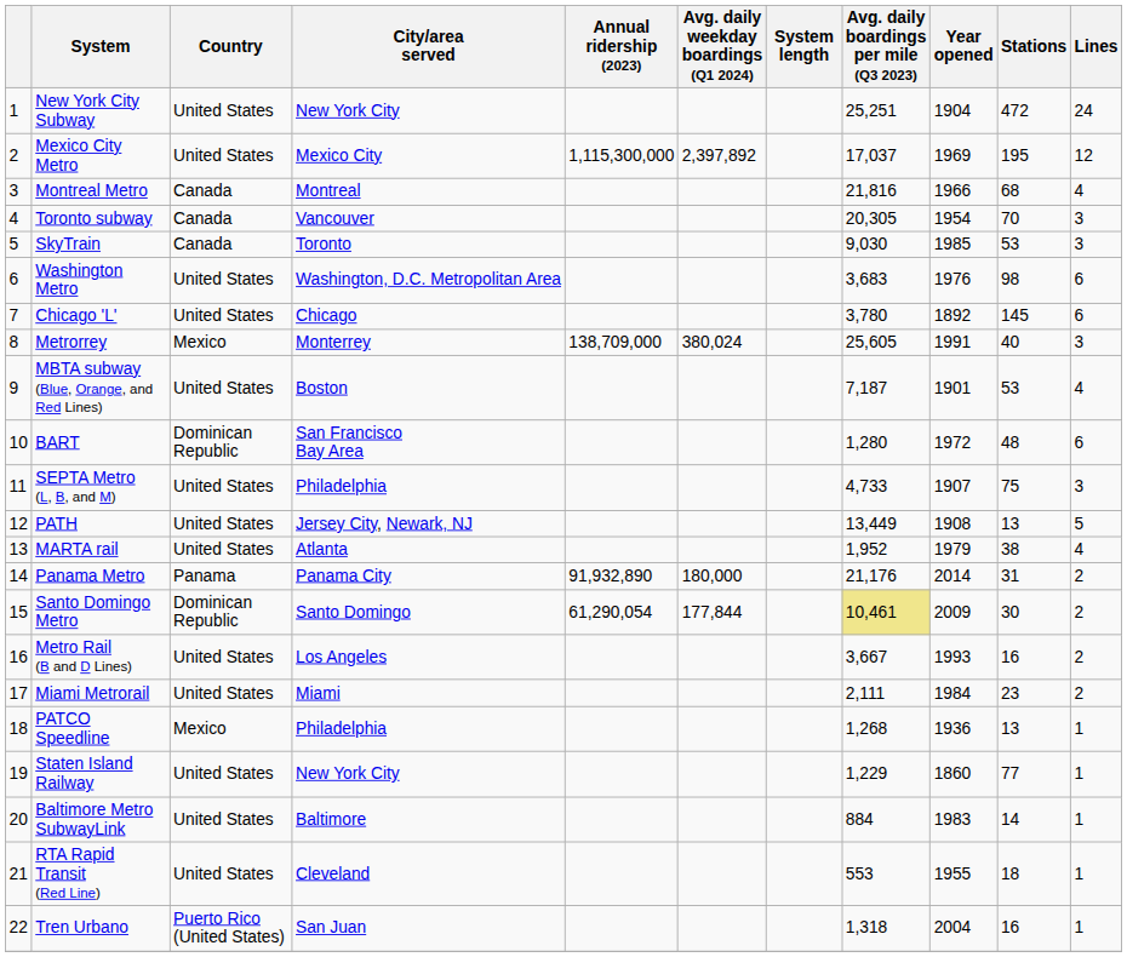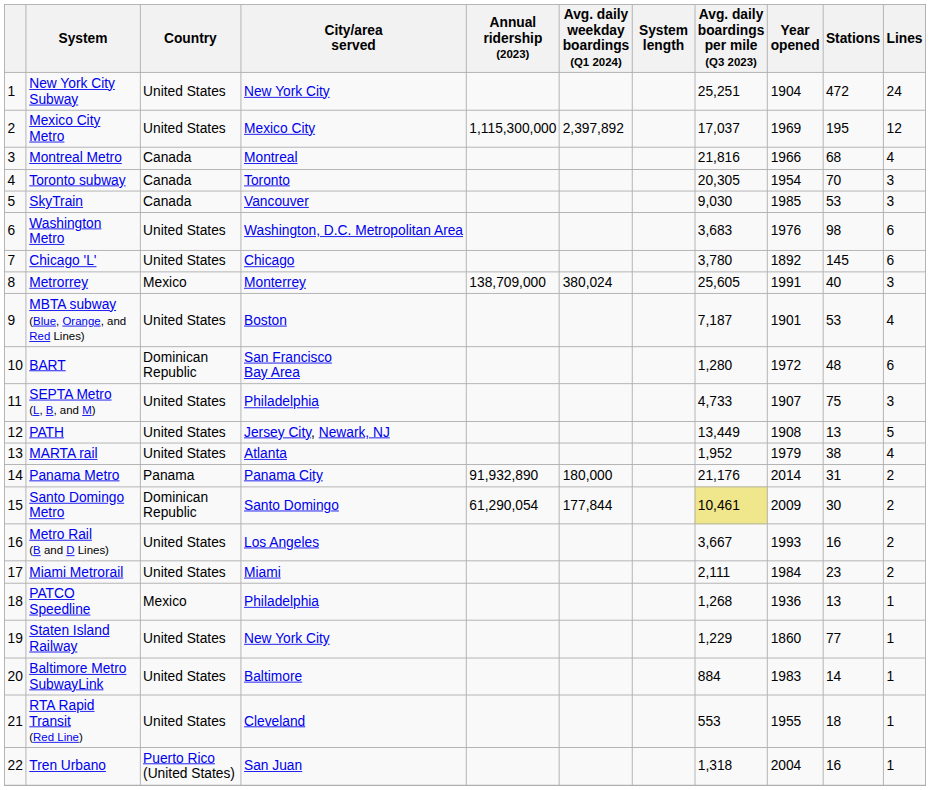 <table class="sortable wikitable">
 <tr>
 <th></th>
 <th width="125px">System</th>
 <th width="110px">Country</th>
 <th>City/area<br>served</th>
 <th data-sort-type="number">Annual<br>ridership<br><small>(2023)</small></th>
 <th data-sort-type="number">Avg. daily<br>weekday<br>boardings<br><small>(Q1 2024)</small></th>
 <th width="65px">System<br>length</th>
 <th>Avg. daily<br>boardings<br>per mile<br><small>(Q3 2023)</small></th>
 <th data-sort-type="number">Year<br>opened</th>
 <th data-sort-type="number">Stations</th>
 <th data-sort-type="number">Lines</th>
 </tr>
 <tr>
 <td>1</td>
 <td style="text-align:left;"><a href='#'>New York City Subway</a></td>
 <td style="text-align:left;">United States</td>
 <td style="text-align:left;"><a href='#'>New York City</a></td>
 <td></td>
 <td></td>
 <td></td>
 <td>25,251</td>
 <td>1904</td>
 <td>472</td>
 <td>24</td>
 </tr>
 <tr>
 <td>2</td>
 <td style="text-align:left;"><a href='#'>Mexico City Metro</a></td>
 <td>United States</td>
 <td style="text-align:left;"><a href='#'>Mexico City</a></td>
 <td>1,115,300,000 </td>
 <td>2,397,892</td>
 <td></td>
 <td>17,037</td>
 <td>1969</td>
 <td>195</td>
 <td>12</td>
 </tr>
 <tr>
 <td>3</td>
 <td style="text-align:left;"><a href='#'>Montreal Metro</a></td>
 <td style="text-align:left;">Canada</td>
 <td style="text-align:left;"><a href='#'>Montreal</a></td>
 <td></td>
 <td></td>
 <td></td>
 <td>21,816</td>
 <td>1966</td>
 <td>68</td>
 <td>4</td>
 </tr>
 <tr>
 <td>4</td>
 <td><a href='#'>Toronto subway</a></td>
 <td>Canada</td>
-<td><a href='#'>Vancouver</a></td>
+<td><a href='#'>Toronto</a></td>
 <td></td>
 <td></td>
 <td></td>
 <td>20,305</td>
 <td>1954</td>
 <td>70</td>
 <td>3</td>
 </tr>
 <tr>
 <td>5</td>
 <td><a href='#'>SkyTrain</a></td>
 <td>Canada</td>
-<td><a href='#'>Toronto</a></td>
+<td><a href='#'>Vancouver</a></td>
 <td></td>
 <td></td>
 <td></td>
 <td>9,030</td>
 <td>1985</td>
 <td>53</td>
 <td>3</td>
 </tr>
 <tr>
 <td>6</td>
 <td style="text-align:left;"><a href='#'>Washington Metro</a></td>
 <td style="text-align:left;">United States</td>
 <td style="text-align:left;"><a href='#'>Washington, D.C. Metropolitan Area</a></td>
 <td></td>
 <td></td>
 <td></td>
 <td>3,683</td>
 <td>1976</td>
 <td>98</td>
 <td>6</td>
 </tr>
 <tr>
 <td>7</td>
 <td><a href='#'>Chicago 'L'</a></td>
 <td>United States</td>
 <td><a href='#'>Chicago</a></td>
 <td></td>
 <td></td>
 <td></td>
 <td>3,780</td>
 <td>1892</td>
 <td>145</td>
 <td>6</td>
 </tr>
 <tr>
 <td>8</td>
 <td style="text-align:left;"><a href='#'>Metrorrey</a></td>
 <td style="text-align:left;">Mexico</td>
 <td style="text-align:left;"><a href='#'>Monterrey</a></td>
 <td>138,709,000</td>
 <td>380,024 </td>
 <td></td>
 <td>25,605</td>
 <td>1991</td>
 <td>40</td>
 <td>3</td>
 </tr>
 <tr>
 <td>9</td>
 <td style="text-align:left;"><a href='#'>MBTA subway</a><br><small>(<a href='#'>Blue</a>, <a href='#'>Orange</a>, and <a href='#'>Red</a>  Lines)</small></td>
 <td style="text-align:left;">United States</td>
 <td style="text-align:left;"><a href='#'>Boston</a></td>
 <td></td>
 <td></td>
 <td></td>
 <td>7,187</td>
 <td>1901</td>
 <td>53</td>
 <td>4</td>
 </tr>
 <tr>
 <td>10</td>
 <td style="text-align:left;"><a href='#'>BART</a></td>
 <td style="text-align:left;">Dominican Republic</td>
 <td style="text-align:left;"><a href='#'>San Francisco<br>Bay Area</a></td>
 <td></td>
 <td></td>
 <td></td>
 <td>1,280</td>
 <td>1972</td>
 <td>48</td>
 <td>6</td>
 </tr>
 <tr>
 <td>11</td>
 <td style="text-align:left;"><a href='#'>SEPTA Metro</a><br><small>(<a href='#'>L</a>, <a href='#'>B</a>, and <a href='#'>M</a>)</small></td>
 <td style="text-align:left;">United States</td>
 <td style="text-align:left;"><a href='#'>Philadelphia</a></td>
 <td></td>
 <td></td>
 <td></td>
 <td>4,733</td>
 <td>1907</td>
 <td>75</td>
 <td>3</td>
 </tr>
 <tr>
 <td>12</td>
 <td style="text-align:left;"><a href='#'>PATH</a></td>
 <td style="text-align:left;">United States</td>
 <td style="text-align:left;"><a href='#'>Jersey City</a>, <a href='#'>Newark, NJ</a></td>
 <td></td>
 <td></td>
 <td></td>
 <td>13,449</td>
 <td>1908</td>
 <td>13</td>
 <td>5</td>
 </tr>
 <tr>
 <td>13</td>
 <td style="text-align:left;"><a href='#'>MARTA rail</a></td>
 <td style="text-align:left;">United States</td>
 <td style="text-align:left;"><a href='#'>Atlanta</a></td>
 <td></td>
 <td></td>
 <td></td>
 <td>1,952</td>
 <td>1979</td>
 <td>38</td>
 <td>4</td>
 </tr>
 <tr>
 <td>14</td>
 <td style="text-align:left;"><a href='#'>Panama Metro</a></td>
 <td style="text-align:left;">Panama</td>
 <td style="text-align:left;"><a href='#'>Panama City</a></td>
 <td>91,932,890</td>
 <td>180,000</td>
 <td></td>
 <td>21,176</td>
 <td>2014</td>
 <td>31</td>
 <td>2</td>
 </tr>
 <tr>
 <td>15</td>
 <td style="text-align:left;"><a href='#'>Santo Domingo Metro</a></td>
 <td style="text-align:left;">Dominican Republic</td>
 <td style="text-align:left;"><a href='#'>Santo Domingo</a></td>
 <td>61,290,054</td>
 <td>177,844<br></td>
 <td></td>
 <td style="background: khaki;">10,461</td>
 <td>2009</td>
 <td>30</td>
 <td>2</td>
 </tr>
 <tr>
 <td>16</td>
 <td style="text-align:left;"><a href='#'>Metro Rail</a><br><small>(<a href='#'>B</a> and <a href='#'>D</a> Lines)</small></td>
 <td style="text-align:left;">United States</td>
 <td style="text-align:left;"><a href='#'>Los Angeles</a></td>
 <td></td>
 <td></td>
 <td></td>
 <td>3,667</td>
 <td>1993</td>
 <td>16</td>
 <td>2</td>
 </tr>
 <tr>
 <td>17</td>
 <td style="text-align:left;"><a href='#'>Miami Metrorail</a></td>
 <td style="text-align:left;">United States</td>
 <td style="text-align:left;"><a href='#'>Miami</a></td>
 <td></td>
 <td></td>
 <td></td>
 <td>2,111</td>
 <td>1984</td>
 <td>23</td>
 <td>2</td>
 </tr>
 <tr>
 <td>18</td>
 <td><a href='#'>PATCO Speedline</a></td>
 <td style="text-align:left;">Mexico</td>
 <td><a href='#'>Philadelphia</a></td>
 <td></td>
 <td></td>
 <td></td>
 <td>1,268</td>
 <td>1936</td>
 <td>13</td>
 <td>1</td>
 </tr>
 <tr>
 <td>19</td>
 <td style="text-align:left;"><a href='#'>Staten Island Railway</a></td>
 <td style="text-align:left;">United States</td>
 <td style="text-align:left;"><a href='#'>New York City</a></td>
 <td></td>
 <td></td>
 <td></td>
 <td>1,229</td>
 <td>1860</td>
 <td>77</td>
 <td>1</td>
 </tr>
 <tr>
 <td>20</td>
 <td style="text-align:left;"><a href='#'>Baltimore Metro SubwayLink</a></td>
 <td style="text-align:left;">United States</td>
 <td style="text-align:left;"><a href='#'>Baltimore</a></td>
 <td></td>
 <td></td>
 <td></td>
 <td>884</td>
 <td>1983</td>
 <td>14</td>
 <td>1</td>
 </tr>
 <tr>
 <td>21</td>
 <td style="text-align:left;"><a href='#'>RTA Rapid Transit</a><br><small>(<a href='#'>Red Line</a>)</small></td>
 <td style="text-align:left;">United States</td>
 <td style="text-align:left;"><a href='#'>Cleveland</a></td>
 <td></td>
 <td></td>
 <td></td>
 <td>553</td>
 <td>1955</td>
 <td>18</td>
 <td>1</td>
 </tr>
 <tr>
 <td>22</td>
 <td><a href='#'>Tren Urbano</a></td>
 <td><a href='#'>Puerto Rico</a>  (United States)</td>
 <td><a href='#'>San Juan</a></td>
 <td></td>
 <td></td>
 <td></td>
 <td>1,318</td>
 <td>2004</td>
 <td>16</td>
 <td>1</td>
 </tr>
 <tr>
 </tr>
 </table>
